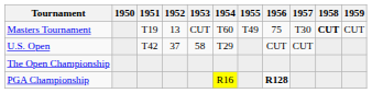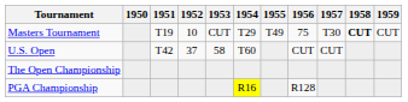 <table class="wikitable" style="font-size:95%;text-align:center;">
 <tr>
 <th>Tournament</th>
 <th>1950</th>
 <th>1951</th>
 <th>1952</th>
 <th>1953</th>
 <th>1954</th>
 <th>1955</th>
 <th>1956</th>
 <th>1957</th>
 <th>1958</th>
 <th>1959</th>
 </tr>
 <tr>
 <td align=left><a href='#'>Masters Tournament</a></td>
 <td style="background:#eeeeee;"></td>
 <td>T19</td>
-<td>13</td>
+<td>10</td>
 <td>CUT</td>
-<td>T60</td>
+<td>T29</td>
 <td>T49</td>
 <td>75</td>
 <td>T30</td>
 <td><strong>CUT</strong></td>
 <td>CUT</td>
 </tr>
 <tr>
 <td align=left><a href='#'>U.S. Open</a></td>
 <td style="background:#eeeeee;"></td>
 <td>T42</td>
 <td>37</td>
 <td>58</td>
-<td>T29</td>
+<td>T60</td>
 <td style="background:#eeeeee;"></td>
 <td>CUT</td>
 <td>CUT</td>
 <td style="background:#eeeeee;"></td>
 <td style="background:#eeeeee;"></td>
 </tr>
 <tr>
 <td align=left><a href='#'>The Open Championship</a></td>
 <td style="background:#eeeeee;"></td>
 <td style="background:#eeeeee;"></td>
 <td style="background:#eeeeee;"></td>
 <td style="background:#eeeeee;"></td>
 <td style="background:#eeeeee;"></td>
 <td style="background:#eeeeee;"></td>
 <td style="background:#eeeeee;"></td>
 <td style="background:#eeeeee;"></td>
 <td style="background:#eeeeee;"></td>
 <td style="background:#eeeeee;"></td>
 </tr>
 <tr>
 <td align=left><a href='#'>PGA Championship</a></td>
 <td style="background:#eeeeee;"></td>
 <td style="background:#eeeeee;"></td>
 <td style="background:#eeeeee;"></td>
 <td style="background:#eeeeee;"></td>
 <td style="background:yellow;">R16</td>
 <td style="background:#eeeeee;"></td>
-<td><strong>R128</strong></td>
+<td>R128</td>
 <td style="background:#eeeeee;"></td>
 <td style="background:#eeeeee;"></td>
 <td style="background:#eeeeee;"></td>
 </tr>
 </table>
